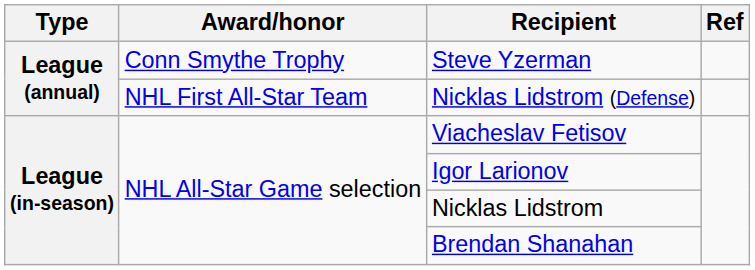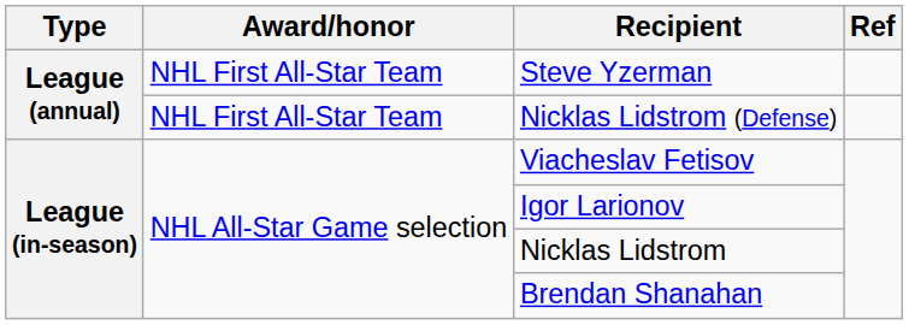 <table class="wikitable">
 <tr>
 <th scope="col">Type</th>
 <th scope="col">Award/honor</th>
 <th scope="col">Recipient</th>
 <th scope="col">Ref</th>
 </tr>
 <tr>
 <th scope="row" rowspan="2">League<br><small>(annual)</small></th>
-<td><a href='#'>Conn Smythe Trophy</a></td>
+<td><a href='#'>NHL First All-Star Team</a></td>
 <td><a href='#'>Steve Yzerman</a></td>
 <td></td>
 </tr>
 <tr>
 <td><a href='#'>NHL First All-Star Team</a></td>
 <td><a href='#'>Nicklas Lidstrom</a> <small>(<a href='#'>Defense</a>)</small></td>
 <td></td>
 </tr>
 <tr>
 <th scope="row" rowspan=4>League<br><small>(in-season)</small></th>
 <td rowspan=4><a href='#'>NHL All-Star Game</a> selection</td>
 <td><a href='#'>Viacheslav Fetisov</a></td>
 <td rowspan=4></td>
 </tr>
 <tr>
 <td><a href='#'>Igor Larionov</a></td>
 </tr>
 <tr>
 <td>Nicklas Lidstrom</td>
 </tr>
 <tr>
 <td><a href='#'>Brendan Shanahan</a></td>
 </tr>
 </table>
